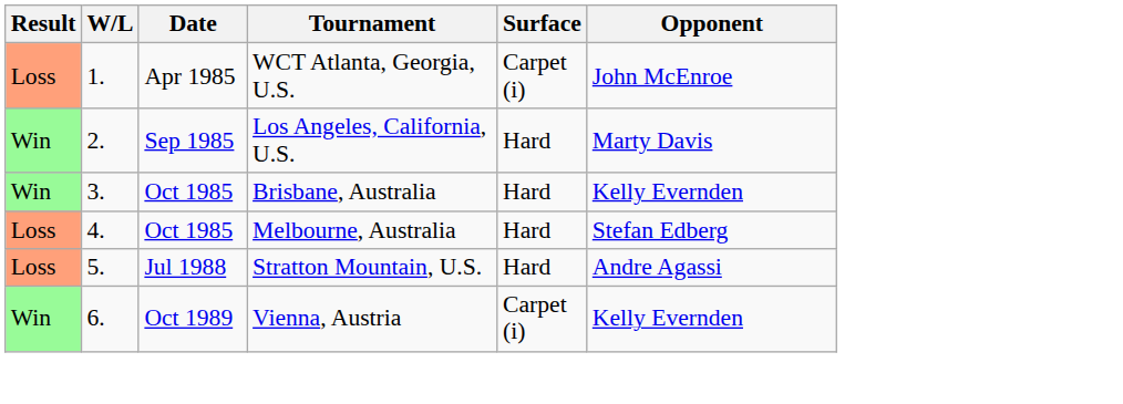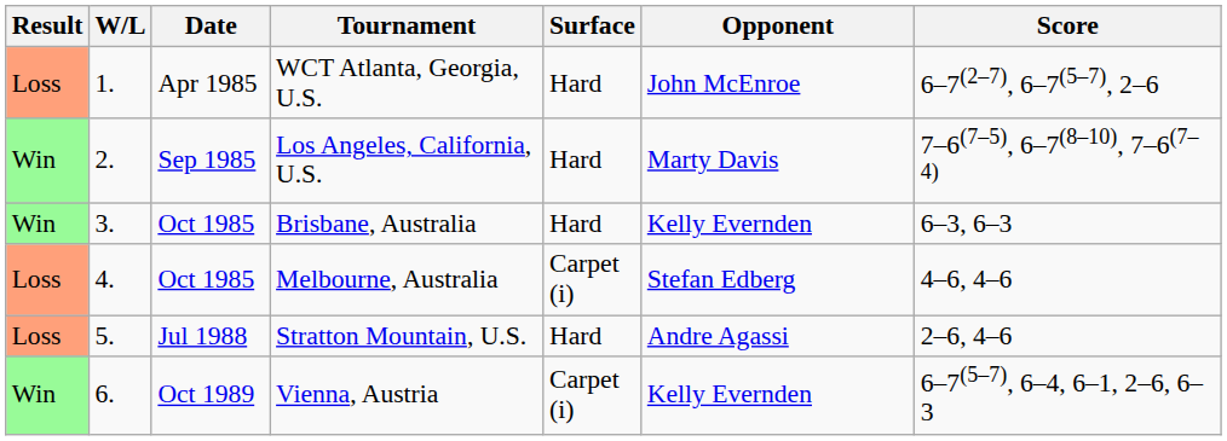 <table class="sortable wikitable">
 <tr>
 <th style="width:40px">Result</th>
 <th style="width:30px" class="unsortable">W/L</th>
 <th style="width:65px">Date</th>
 <th style="width:160px">Tournament</th>
 <th style="width:50px">Surface</th>
 <th style="width:160px">Opponent</th>
+<th style="width:180px" class="unsortable">Score</th>
 </tr>
 <tr>
 <td style="background:#ffa07a;">Loss</td>
 <td>1.</td>
 <td>Apr 1985</td>
 <td>WCT Atlanta, Georgia, U.S.</td>
-<td>Carpet (i)</td>
+<td>Hard</td>
 <td> <a href='#'>John McEnroe</a></td>
+<td>6–7<sup>(2–7)</sup>, 6–7<sup>(5–7)</sup>, 2–6</td>
 </tr>
 <tr>
 <td style="background:#98fb98;">Win</td>
 <td>2.</td>
 <td><a href='#'>Sep 1985</a></td>
 <td><a href='#'>Los Angeles, California</a>, U.S.</td>
 <td>Hard</td>
 <td> <a href='#'>Marty Davis</a></td>
+<td>7–6<sup>(7–5)</sup>, 6–7<sup>(8–10)</sup>, 7–6<sup>(7–4)</sup></td>
 </tr>
 <tr>
 <td style="background:#98fb98;">Win</td>
 <td>3.</td>
 <td><a href='#'>Oct 1985</a></td>
 <td><a href='#'>Brisbane</a>, Australia</td>
 <td>Hard</td>
 <td> <a href='#'>Kelly Evernden</a></td>
+<td>6–3, 6–3</td>
 </tr>
 <tr>
 <td style="background:#ffa07a;">Loss</td>
 <td>4.</td>
 <td><a href='#'>Oct 1985</a></td>
 <td><a href='#'>Melbourne</a>, Australia</td>
-<td>Hard</td>
+<td>Carpet (i)</td>
 <td> <a href='#'>Stefan Edberg</a></td>
+<td>4–6, 4–6</td>
 </tr>
 <tr>
 <td style="background:#ffa07a;">Loss</td>
 <td>5.</td>
 <td><a href='#'>Jul 1988</a></td>
 <td><a href='#'>Stratton Mountain</a>, U.S.</td>
 <td>Hard</td>
 <td> <a href='#'>Andre Agassi</a></td>
+<td>2–6, 4–6</td>
 </tr>
 <tr>
 <td style="background:#98fb98;">Win</td>
 <td>6.</td>
 <td><a href='#'>Oct 1989</a></td>
 <td><a href='#'>Vienna</a>, Austria</td>
 <td>Carpet (i)</td>
 <td> <a href='#'>Kelly Evernden</a></td>
+<td>6–7<sup>(5–7)</sup>, 6–4, 6–1, 2–6, 6–3</td>
 </tr>
 </table>
